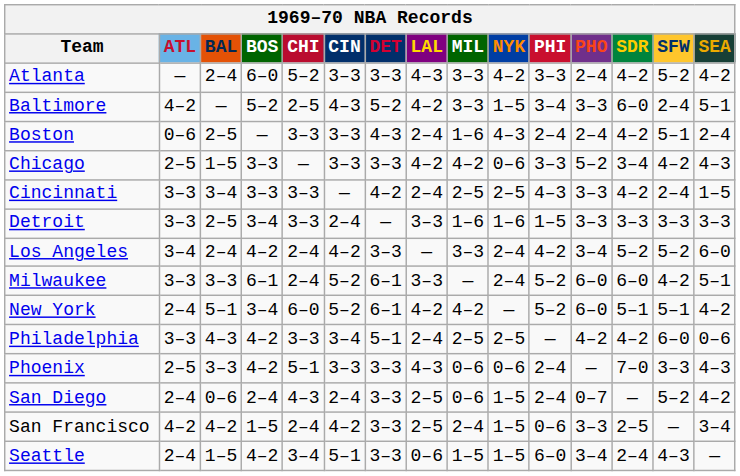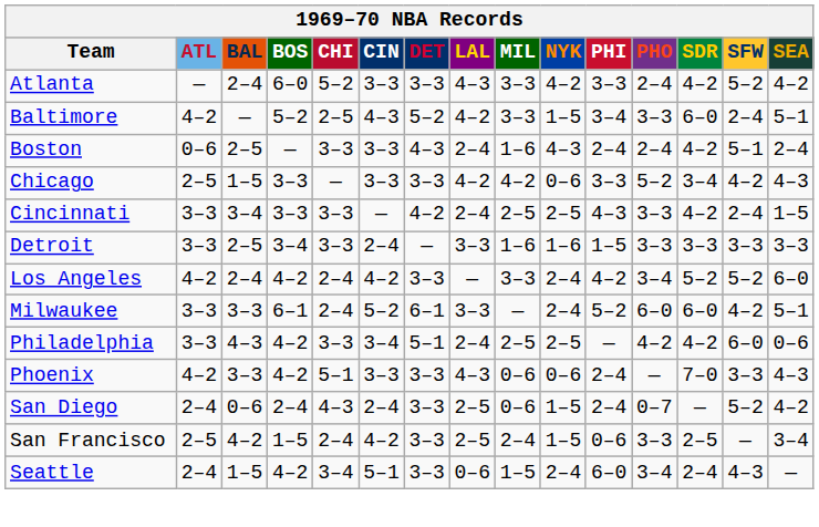 <table class="wikitable" style="font-size:95%; text-align:center;">
 <tr>
 <th colspan=15>1969–70 NBA Records</th>
 </tr>
 <tr>
 <th width=100>Team</th>
 <th style="background:#69B3E6;color:#C70F2E;width=35">ATL</th>
 <th style="background:#E45206;color:#012854;width=35">BAL</th>
 <th style="background:#006400;color:#FFFFFF;width=35">BOS</th>
 <th style="background:#BA0C2F;color:#FFFFFF;width=35">CHI</th>
 <th style="background:#012F6B;color:#FFFFFF;width=35">CIN</th>
 <th style="background:#012F6B;color:#D40032;width=35">DET</th>
 <th style="background:#800080;color:#FFD700;width=35">LAL</th>
 <th style="background:#006400;color:#FFFFFF;width=35">MIL</th>
 <th style="background:#003EA4;color:#FF8C00;width=35">NYK</th>
 <th style="background:#C90F2E;color:#FFFFFF;width=35">PHI</th>
 <th style="background:#702F8B;color:#FA4417;width=35">PHO</th>
 <th style="background:#00843D;color:#FFCC00;width=35">SDR</th>
 <th style="background:#FFC62C;color:#012F6B;width=35">SFW</th>
 <th style="background:#173F36;color:#EBAA00;width=35">SEA</th>
 </tr>
 <tr>
 <td style="text-align:left;"><a href='#'>Atlanta</a></td>
 <td>—</td>
 <td>2–4</td>
 <td>6–0</td>
 <td>5–2</td>
 <td>3–3</td>
 <td>3–3</td>
 <td>4–3</td>
 <td>3–3</td>
 <td>4–2</td>
 <td>3–3</td>
 <td>2–4</td>
 <td>4–2</td>
 <td>5–2</td>
 <td>4–2</td>
 </tr>
 <tr>
 <td style="text-align:left;"><a href='#'>Baltimore</a></td>
 <td>4–2</td>
 <td>—</td>
 <td>5–2</td>
 <td>2–5</td>
 <td>4–3</td>
 <td>5–2</td>
 <td>4–2</td>
 <td>3–3</td>
 <td>1–5</td>
 <td>3–4</td>
 <td>3–3</td>
 <td>6–0</td>
 <td>2–4</td>
 <td>5–1</td>
 </tr>
 <tr>
 <td style="text-align:left;"><a href='#'>Boston</a></td>
 <td>0–6</td>
 <td>2–5</td>
 <td>—</td>
 <td>3–3</td>
 <td>3–3</td>
 <td>4–3</td>
 <td>2–4</td>
 <td>1–6</td>
 <td>4–3</td>
 <td>2–4</td>
 <td>2–4</td>
 <td>4–2</td>
 <td>5–1</td>
 <td>2–4</td>
 </tr>
 <tr>
 <td style="text-align:left;"><a href='#'>Chicago</a></td>
 <td>2–5</td>
 <td>1–5</td>
 <td>3–3</td>
 <td>—</td>
 <td>3–3</td>
 <td>3–3</td>
 <td>4–2</td>
 <td>4–2</td>
 <td>0–6</td>
 <td>3–3</td>
 <td>5–2</td>
 <td>3–4</td>
 <td>4–2</td>
 <td>4–3</td>
 </tr>
 <tr>
 <td style="text-align:left;"><a href='#'>Cincinnati</a></td>
 <td>3–3</td>
 <td>3–4</td>
 <td>3–3</td>
 <td>3–3</td>
 <td>—</td>
 <td>4–2</td>
 <td>2–4</td>
 <td>2–5</td>
 <td>2–5</td>
 <td>4–3</td>
 <td>3–3</td>
 <td>4–2</td>
 <td>2–4</td>
 <td>1–5</td>
 </tr>
 <tr>
 <td style="text-align:left;"><a href='#'>Detroit</a></td>
 <td>3–3</td>
 <td>2–5</td>
 <td>3–4</td>
 <td>3–3</td>
 <td>2–4</td>
 <td>—</td>
 <td>3–3</td>
 <td>1–6</td>
 <td>1–6</td>
 <td>1–5</td>
 <td>3–3</td>
 <td>3–3</td>
 <td>3–3</td>
 <td>3–3</td>
 </tr>
 <tr>
 <td style="text-align:left;"><a href='#'>Los Angeles</a></td>
-<td>3–4</td>
+<td>4–2</td>
 <td>2–4</td>
 <td>4–2</td>
 <td>2–4</td>
 <td>4–2</td>
 <td>3–3</td>
 <td>—</td>
 <td>3–3</td>
 <td>2–4</td>
 <td>4–2</td>
 <td>3–4</td>
 <td>5–2</td>
 <td>5–2</td>
 <td>6–0</td>
 </tr>
 <tr>
 <td style="text-align:left;"><a href='#'>Milwaukee</a></td>
 <td>3–3</td>
 <td>3–3</td>
 <td>6–1</td>
 <td>2–4</td>
 <td>5–2</td>
 <td>6–1</td>
 <td>3–3</td>
 <td>—</td>
 <td>2–4</td>
 <td>5–2</td>
 <td>6–0</td>
 <td>6–0</td>
 <td>4–2</td>
 <td>5–1</td>
 </tr>
 <tr>
-<td style="text-align:left;"><a href='#'>New York</a></td>
-<td>2–4</td>
-<td>5–1</td>
-<td>3–4</td>
-<td>6–0</td>
-<td>5–2</td>
-<td>6–1</td>
-<td>4–2</td>
-<td>4–2</td>
-<td>—</td>
-<td>5–2</td>
-<td>6–0</td>
-<td>5–1</td>
-<td>5–1</td>
-<td>4–2</td>
-</tr>
-<tr>
 <td style="text-align:left;"><a href='#'>Philadelphia</a></td>
 <td>3–3</td>
 <td>4–3</td>
 <td>4–2</td>
 <td>3–3</td>
 <td>3–4</td>
 <td>5–1</td>
 <td>2–4</td>
 <td>2–5</td>
 <td>2–5</td>
 <td>—</td>
 <td>4–2</td>
 <td>4–2</td>
 <td>6–0</td>
 <td>0–6</td>
 </tr>
 <tr>
 <td style="text-align:left;"><a href='#'>Phoenix</a></td>
-<td>2–5</td>
+<td>4–2</td>
 <td>3–3</td>
 <td>4–2</td>
 <td>5–1</td>
 <td>3–3</td>
 <td>3–3</td>
 <td>4–3</td>
 <td>0–6</td>
 <td>0–6</td>
 <td>2–4</td>
 <td>—</td>
 <td>7–0</td>
 <td>3–3</td>
 <td>4–3</td>
 </tr>
 <tr>
 <td style="text-align:left;"><a href='#'>San Diego</a></td>
 <td>2–4</td>
 <td>0–6</td>
 <td>2–4</td>
 <td>4–3</td>
 <td>2–4</td>
 <td>3–3</td>
 <td>2–5</td>
 <td>0–6</td>
 <td>1–5</td>
 <td>2–4</td>
 <td>0–7</td>
 <td>—</td>
 <td>5–2</td>
 <td>4–2</td>
 </tr>
 <tr>
 <td style="text-align:left;">San Francisco</td>
-<td>4–2</td>
+<td>2–5</td>
 <td>4–2</td>
 <td>1–5</td>
 <td>2–4</td>
 <td>4–2</td>
 <td>3–3</td>
 <td>2–5</td>
 <td>2–4</td>
 <td>1–5</td>
 <td>0–6</td>
 <td>3–3</td>
 <td>2–5</td>
 <td>—</td>
 <td>3–4</td>
 </tr>
 <tr>
 <td style="text-align:left;"><a href='#'>Seattle</a></td>
 <td>2–4</td>
 <td>1–5</td>
 <td>4–2</td>
 <td>3–4</td>
 <td>5–1</td>
 <td>3–3</td>
 <td>0–6</td>
 <td>1–5</td>
-<td>1–5</td>
+<td>2–4</td>
 <td>6–0</td>
 <td>3–4</td>
 <td>2–4</td>
 <td>4–3</td>
 <td>—</td>
 </tr>
 </table>
